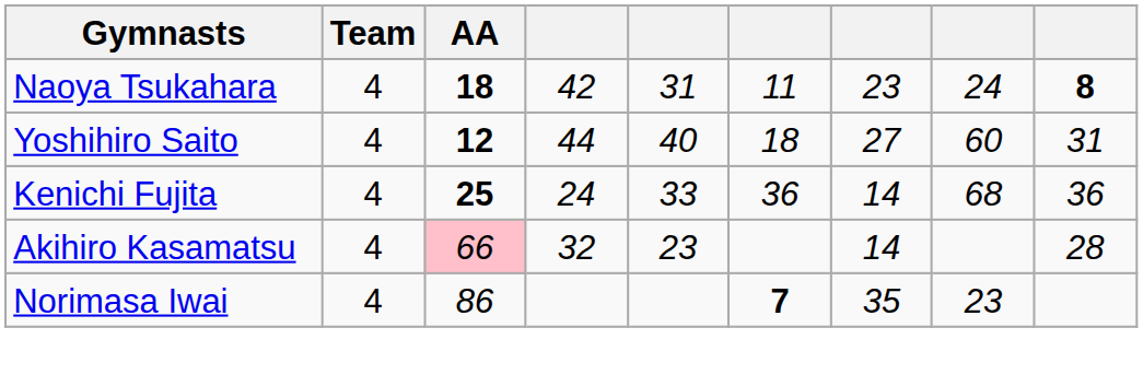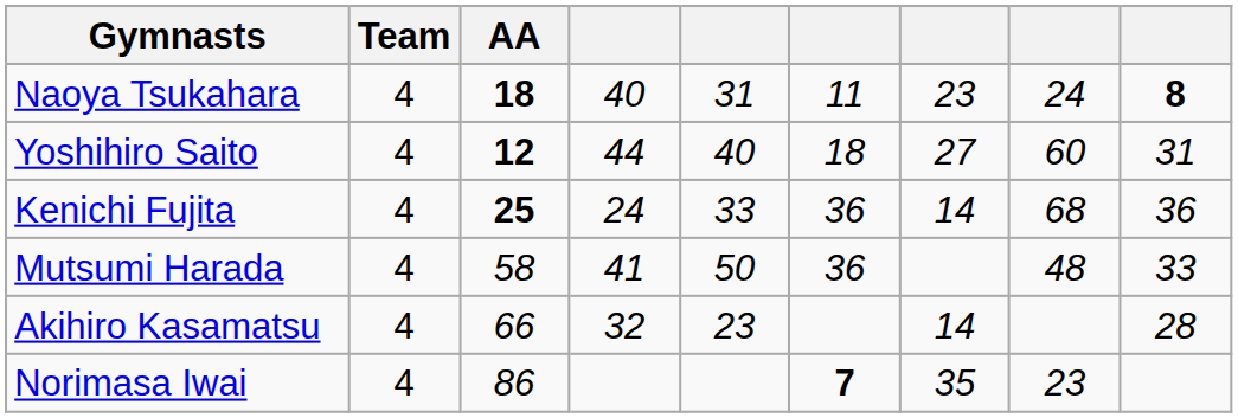 <table class="wikitable sortable collapsible autocollapse plainrowheaders" style="text-align:center; font-size:95%;">
 <tr>
 <th width=28% class=unsortable>Gymnasts</th>
 <th width=9% class=unsortable>Team</th>
 <th width=9% class=unsortable>AA</th>
 <th width=9% class=unsortable></th>
 <th width=9% class=unsortable></th>
 <th width=9% class=unsortable></th>
 <th width=9% class=unsortable></th>
 <th width=9% class=unsortable></th>
 <th width=9% class=unsortable></th>
 </tr>
 <tr>
 <td align=left><a href='#'>Naoya Tsukahara</a></td>
 <td>4</td>
 <td><strong>18</strong></td>
-<td><em>42</em></td>
+<td><em>40</em></td>
 <td><em>31</em></td>
 <td><em>11</em></td>
 <td><em>23</em></td>
 <td><em>24</em></td>
 <td><strong>8</strong></td>
 </tr>
 <tr>
 <td align=left><a href='#'>Yoshihiro Saito</a></td>
 <td>4</td>
 <td><strong>12</strong></td>
 <td><em>44</em></td>
 <td><em>40</em></td>
 <td><em>18</em></td>
 <td><em>27</em></td>
 <td><em>60</em></td>
 <td><em>31</em></td>
 </tr>
 <tr>
 <td align=left><a href='#'>Kenichi Fujita</a></td>
 <td>4</td>
 <td><strong>25</strong></td>
 <td><em>24</em></td>
 <td><em>33</em></td>
 <td><em>36</em></td>
 <td><em>14</em></td>
 <td><em>68</em></td>
 <td><em>36</em></td>
 </tr>
 <tr>
+<td align=left><a href='#'>Mutsumi Harada</a></td>
+<td>4</td>
+<td><em>58</em></td>
+<td><em>41</em></td>
+<td><em>50</em></td>
+<td><em>36</em></td>
+<td></td>
+<td><em>48</em></td>
+<td><em>33</em></td>
+</tr>
+<tr>
 <td align=left><a href='#'>Akihiro Kasamatsu</a></td>
 <td>4</td>
-<td style="background: pink;"><em>66</em></td>
+<td><em>66</em></td>
 <td><em>32</em></td>
 <td><em>23</em></td>
 <td></td>
 <td><em>14</em></td>
 <td></td>
 <td><em>28</em></td>
 </tr>
 <tr>
 <td align=left><a href='#'>Norimasa Iwai</a></td>
 <td>4</td>
 <td><em>86</em></td>
 <td></td>
 <td></td>
 <td><strong>7</strong></td>
 <td><em>35</em></td>
 <td><em>23</em></td>
 <td></td>
 </tr>
 </table>
